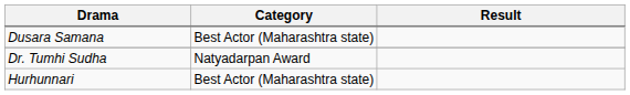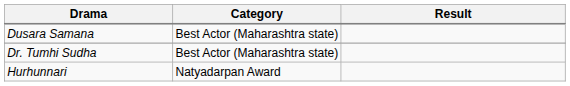 <table class="wikitable" style="font-size:95%;" ;>
 <tr>
 <th width="30%">Drama</th>
 <th width="30%">Category</th>
 <th width="40%">Result</th>
 </tr>
 <tr>
 </tr>
 <tr style="border-top:2px solid gray;">
 <td><em>Dusara Samana</em></td>
 <td>Best Actor (Maharashtra state)</td>
 <td></td>
 </tr>
 <tr>
 </tr>
 <tr>
 <td><em>Dr. Tumhi Sudha</em></td>
-<td>Natyadarpan Award</td>
+<td>Best Actor (Maharashtra state)</td>
 <td></td>
 </tr>
 <tr>
 <td><em>Hurhunnari</em></td>
-<td>Best Actor (Maharashtra state)</td>
+<td>Natyadarpan Award</td>
 <td></td>
 </tr>
 </table>
